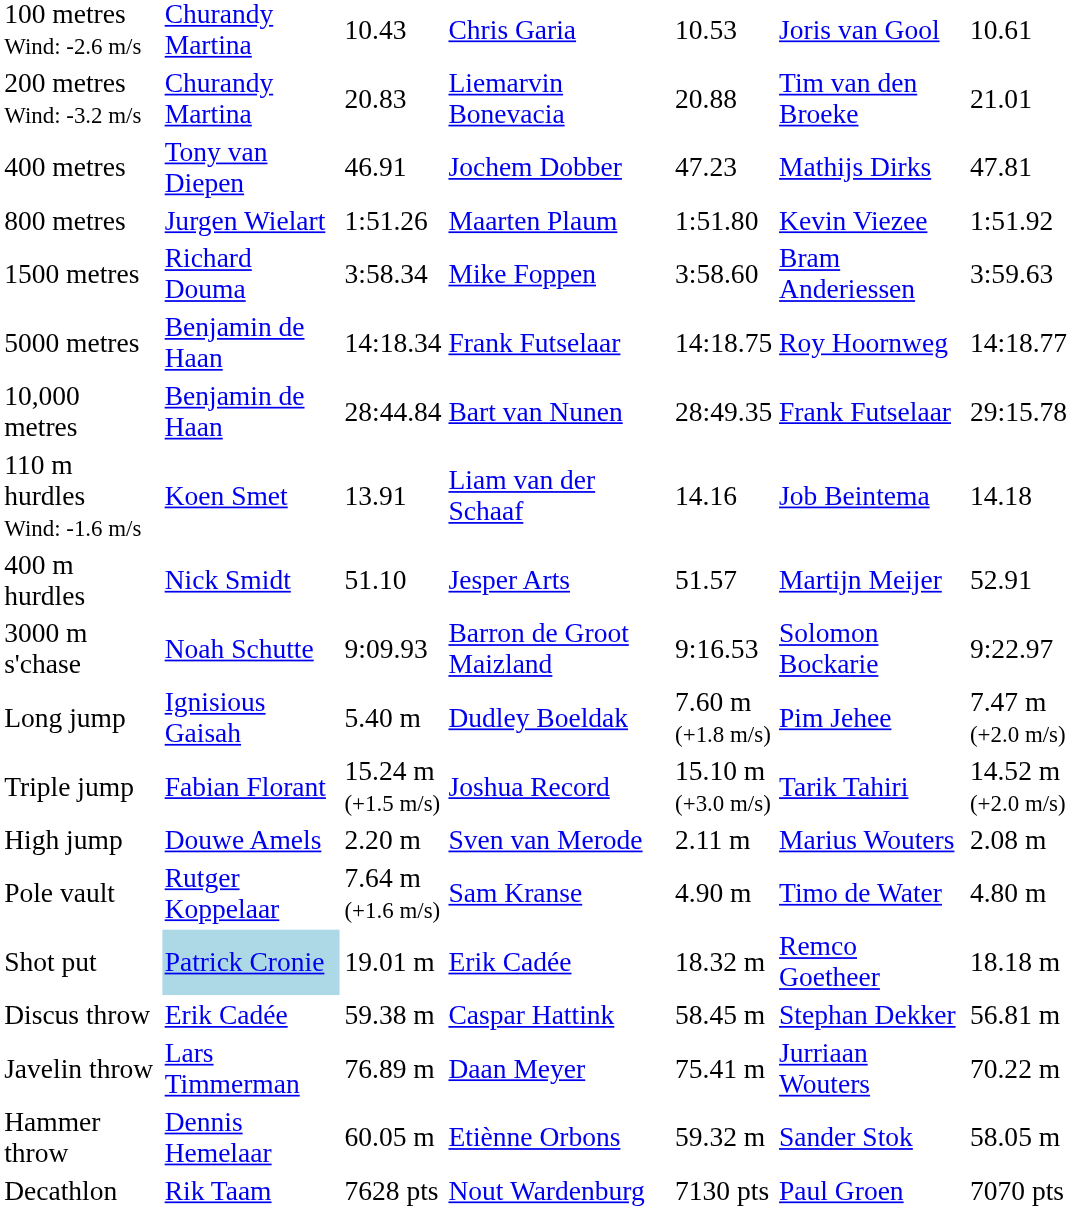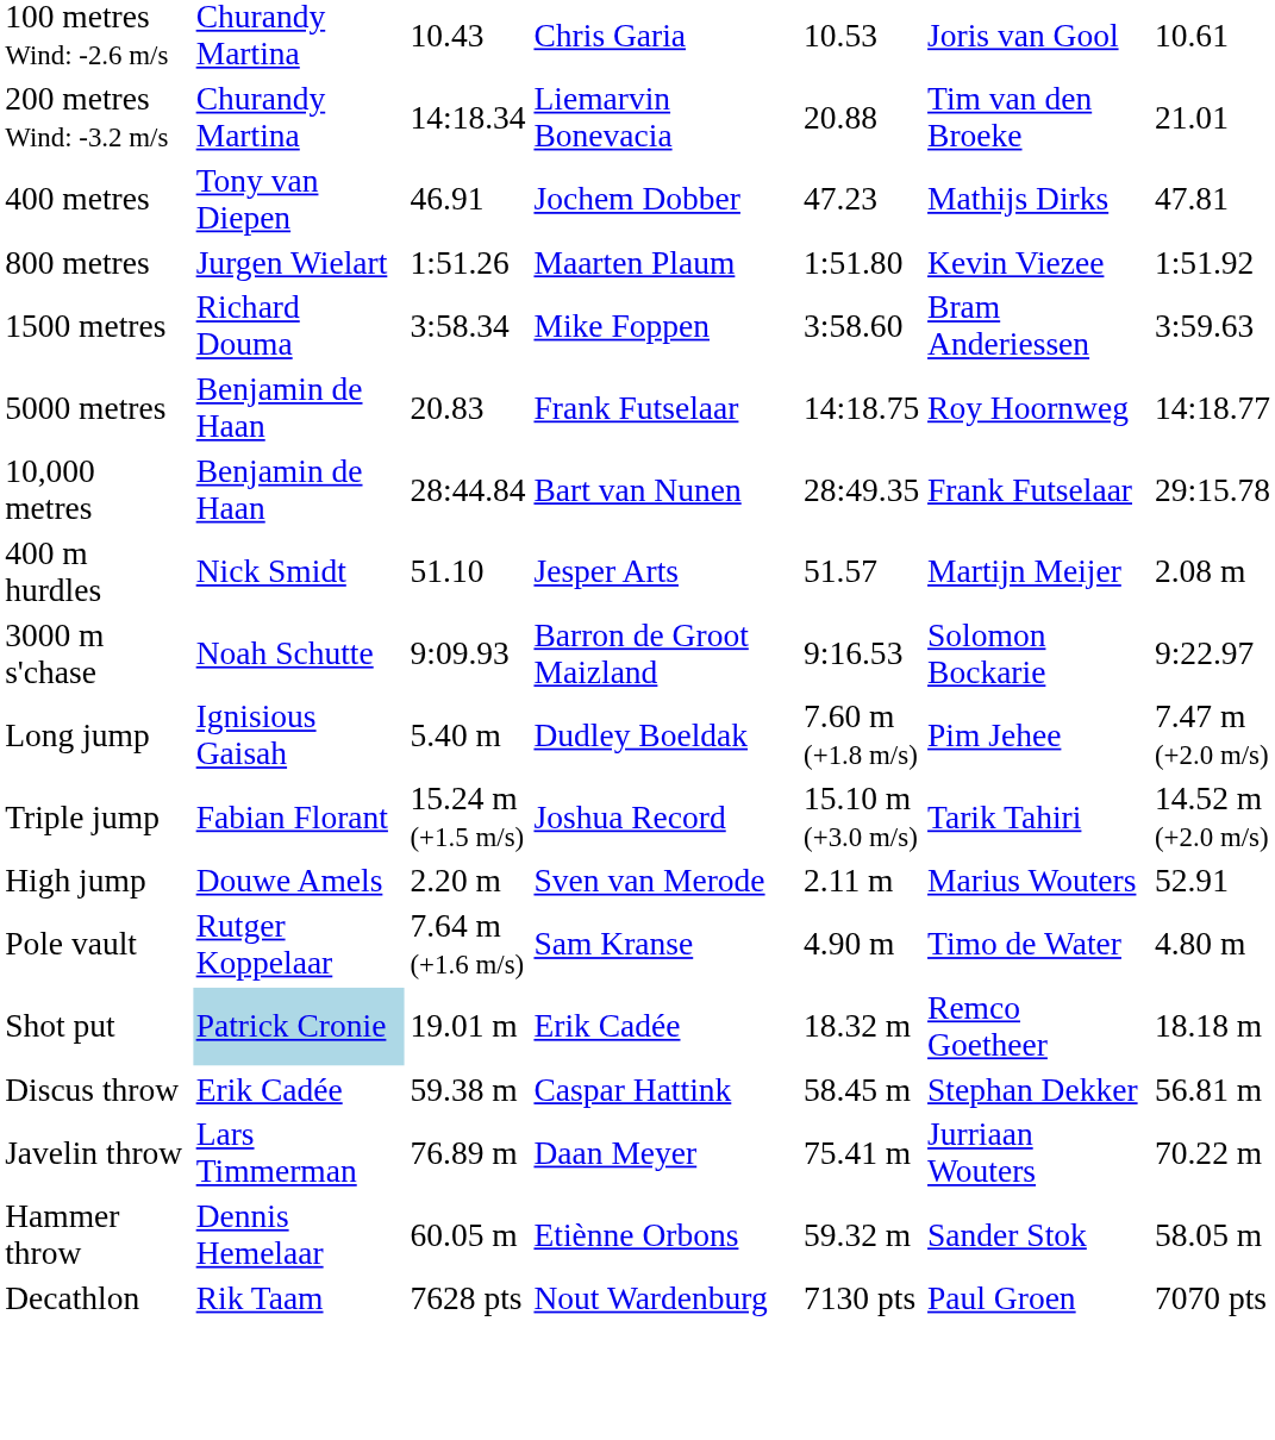 <table>
 <tr>
 <td>100 metres<br><small>Wind: -2.6 m/s</small></td>
 <td><a href='#'>Churandy Martina</a></td>
 <td>10.43</td>
 <td><a href='#'>Chris Garia</a></td>
 <td>10.53</td>
 <td><a href='#'>Joris van Gool</a></td>
 <td>10.61</td>
 </tr>
 <tr>
 <td>200 metres<br><small>Wind: -3.2 m/s</small></td>
 <td><a href='#'>Churandy Martina</a></td>
-<td>20.83</td>
+<td>14:18.34</td>
 <td><a href='#'>Liemarvin Bonevacia</a></td>
 <td>20.88</td>
 <td><a href='#'>Tim van den Broeke</a></td>
 <td>21.01</td>
 </tr>
 <tr>
 <td>400 metres</td>
 <td><a href='#'>Tony van Diepen</a></td>
 <td>46.91</td>
 <td><a href='#'>Jochem Dobber</a></td>
 <td>47.23</td>
 <td><a href='#'>Mathijs Dirks</a></td>
 <td>47.81</td>
 </tr>
 <tr>
 <td>800 metres</td>
 <td><a href='#'>Jurgen Wielart</a></td>
 <td>1:51.26</td>
 <td><a href='#'>Maarten Plaum</a></td>
 <td>1:51.80</td>
 <td><a href='#'>Kevin Viezee</a></td>
 <td>1:51.92</td>
 </tr>
 <tr>
 <td>1500 metres</td>
 <td><a href='#'>Richard Douma</a></td>
 <td>3:58.34</td>
 <td><a href='#'>Mike Foppen</a></td>
 <td>3:58.60</td>
 <td><a href='#'>Bram Anderiessen</a></td>
 <td>3:59.63</td>
 </tr>
 <tr>
 <td>5000 metres</td>
 <td><a href='#'>Benjamin de Haan</a></td>
-<td>14:18.34</td>
+<td>20.83</td>
 <td><a href='#'>Frank Futselaar</a></td>
 <td>14:18.75</td>
 <td><a href='#'>Roy Hoornweg</a></td>
 <td>14:18.77</td>
 </tr>
 <tr>
 <td>10,000 metres</td>
 <td><a href='#'>Benjamin de Haan</a></td>
 <td>28:44.84</td>
 <td><a href='#'>Bart van Nunen</a></td>
 <td>28:49.35</td>
 <td><a href='#'>Frank Futselaar</a></td>
 <td>29:15.78</td>
 </tr>
 <tr>
-<td>110 m hurdles<br><small>Wind: -1.6 m/s</small></td>
-<td><a href='#'>Koen Smet</a></td>
-<td>13.91</td>
-<td><a href='#'>Liam van der Schaaf</a></td>
-<td>14.16</td>
-<td><a href='#'>Job Beintema</a></td>
-<td>14.18</td>
-</tr>
-<tr>
 <td>400 m hurdles</td>
 <td><a href='#'>Nick Smidt</a></td>
 <td>51.10</td>
 <td><a href='#'>Jesper Arts</a></td>
 <td>51.57</td>
 <td><a href='#'>Martijn Meijer</a></td>
-<td>52.91</td>
+<td>2.08 m</td>
 </tr>
 <tr>
 <td>3000 m s'chase</td>
 <td><a href='#'>Noah Schutte</a></td>
 <td>9:09.93</td>
 <td><a href='#'>Barron de Groot Maizland</a></td>
 <td>9:16.53</td>
 <td><a href='#'>Solomon Bockarie</a></td>
 <td>9:22.97</td>
 </tr>
 <tr>
 <td>Long jump</td>
 <td><a href='#'>Ignisious Gaisah</a></td>
 <td>5.40 m</td>
 <td><a href='#'>Dudley Boeldak</a></td>
 <td>7.60 m<br><small>(+1.8 m/s)</small></td>
 <td><a href='#'>Pim Jehee</a></td>
 <td>7.47 m<br><small>(+2.0 m/s)</small></td>
 </tr>
 <tr>
 <td>Triple jump</td>
 <td><a href='#'>Fabian Florant</a></td>
 <td>15.24 m<br><small>(+1.5 m/s)</small></td>
 <td><a href='#'>Joshua Record</a></td>
 <td>15.10 m<br><small>(+3.0 m/s)</small></td>
 <td><a href='#'>Tarik Tahiri</a></td>
 <td>14.52 m<br><small>(+2.0 m/s)</small></td>
 </tr>
 <tr>
 <td>High jump</td>
 <td><a href='#'>Douwe Amels</a></td>
 <td>2.20 m</td>
 <td><a href='#'>Sven van Merode</a></td>
 <td>2.11 m</td>
 <td><a href='#'>Marius Wouters</a></td>
-<td>2.08 m</td>
+<td>52.91</td>
 </tr>
 <tr>
 <td>Pole vault</td>
 <td><a href='#'>Rutger Koppelaar</a></td>
 <td>7.64 m<br><small>(+1.6 m/s)</small></td>
 <td><a href='#'>Sam Kranse</a></td>
 <td>4.90 m</td>
 <td><a href='#'>Timo de Water</a></td>
 <td>4.80 m</td>
 </tr>
 <tr>
 <td>Shot put</td>
 <td style="background: lightblue;"><a href='#'>Patrick Cronie</a></td>
 <td>19.01 m</td>
 <td><a href='#'>Erik Cadée</a></td>
 <td>18.32 m</td>
 <td><a href='#'>Remco Goetheer</a></td>
 <td>18.18 m</td>
 </tr>
 <tr>
 <td>Discus throw</td>
 <td><a href='#'>Erik Cadée</a></td>
 <td>59.38 m</td>
 <td><a href='#'>Caspar Hattink</a></td>
 <td>58.45 m</td>
 <td><a href='#'>Stephan Dekker</a></td>
 <td>56.81 m</td>
 </tr>
 <tr>
 <td>Javelin throw</td>
 <td><a href='#'>Lars Timmerman</a></td>
 <td>76.89 m</td>
 <td><a href='#'>Daan Meyer</a></td>
 <td>75.41 m</td>
 <td><a href='#'>Jurriaan Wouters</a></td>
 <td>70.22 m</td>
 </tr>
 <tr>
 <td>Hammer throw</td>
 <td><a href='#'>Dennis Hemelaar</a></td>
 <td>60.05 m</td>
 <td><a href='#'>Etiènne Orbons</a></td>
 <td>59.32 m</td>
 <td><a href='#'>Sander Stok</a></td>
 <td>58.05 m</td>
 </tr>
 <tr>
 <td>Decathlon</td>
 <td><a href='#'>Rik Taam</a></td>
 <td>7628 pts</td>
 <td><a href='#'>Nout Wardenburg</a></td>
 <td>7130 pts</td>
 <td><a href='#'>Paul Groen</a></td>
 <td>7070 pts</td>
 </tr>
 </table>
